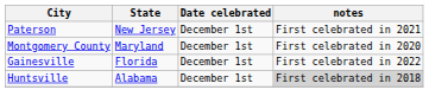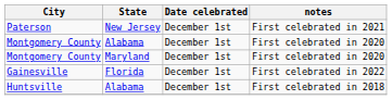 <table class="wikitable">
 <tr>
 <th colspan=1>City</th>
 <th>State</th>
 <th>Date celebrated</th>
 <th>notes</th>
 </tr>
 <tr>
 <td><a href='#'>Paterson</a></td>
 <td><a href='#'>New Jersey</a></td>
 <td>December 1st</td>
 <td>First celebrated in 2021</td>
+</tr>
+<tr>
+<td><a href='#'>Montgomery County</a></td>
+<td><a href='#'>Alabama</a></td>
+<td>December 1st</td>
+<td>First celebrated in 2020</td>
 </tr>
 <tr>
 <td><a href='#'>Montgomery County</a></td>
 <td><a href='#'>Maryland</a></td>
 <td>December 1st</td>
 <td>First celebrated in 2020</td>
 </tr>
 <tr>
 <td><a href='#'>Gainesville</a></td>
 <td><a href='#'>Florida</a></td>
 <td>December 1st</td>
 <td>First celebrated in 2022</td>
 </tr>
 <tr>
 <td><a href='#'>Huntsville</a></td>
 <td><a href='#'>Alabama</a></td>
 <td>December 1st</td>
-<td style="background: lightgrey;">First celebrated in 2018</td>
+<td>First celebrated in 2018</td>
 </tr>
 <tr>
 </tr>
 </table>
